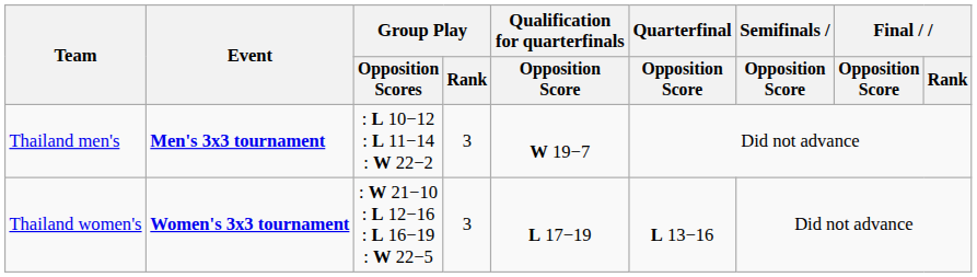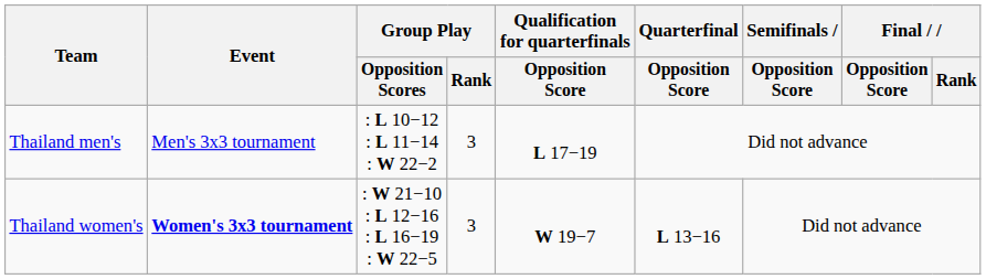 <table class=wikitable style=font-size:90%;text-align:center>
 <tr>
 <th rowspan=2>Team</th>
 <th rowspan=2>Event</th>
 <th colspan=2>Group Play</th>
 <th>Qualification<br>for quarterfinals</th>
 <th>Quarterfinal</th>
 <th>Semifinals / </th>
 <th colspan=2>Final /  / </th>
 </tr>
 <tr style="font-size:95%">
 <th>Opposition<br>Scores</th>
 <th>Rank</th>
 <th>Opposition<br>Score</th>
 <th>Opposition<br>Score</th>
 <th>Opposition<br>Score</th>
 <th>Opposition<br>Score</th>
 <th>Rank</th>
 </tr>
 <tr align=center>
 <td align=left><a href='#'>Thailand men's</a></td>
-<td align=left><strong><a href='#'>Men's 3x3 tournament</a></strong></td>
+<td align=left><a href='#'>Men's 3x3 tournament</a></td>
 <td>: <strong>L</strong> 10−12<br>: <strong>L</strong> 11−14<br>: <strong>W</strong> 22−2</td>
 <td>3 <strong></strong></td>
-<td><br> <strong>W</strong> 19−7</td>
+<td><br> <strong>L</strong> 17−19</td>
 <td colspan=4>Did not advance</td>
 </tr>
 <tr align=center>
 <td align=left><a href='#'>Thailand women's</a></td>
 <td align=left><strong><a href='#'>Women's 3x3 tournament</a></strong></td>
 <td>: <strong>W</strong> 21−10<br>: <strong>L</strong> 12−16<br>: <strong>L</strong> 16−19<br>: <strong>W</strong> 22−5</td>
 <td>3 <strong></strong></td>
-<td><br> <strong>L</strong> 17−19</td>
+<td><br> <strong>W</strong> 19−7</td>
 <td><br> <strong>L</strong> 13−16</td>
 <td colspan=3>Did not advance</td>
 </tr>
 </table>
